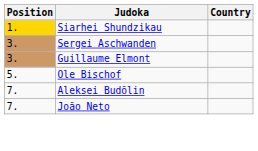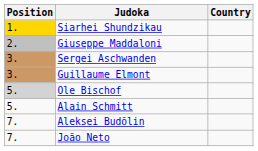 <table class=wikitable>
 <tr>
 <th width=10>Position</th>
 <th width=200>Judoka</th>
 <th width=10>Country</th>
 </tr>
 <tr>
 <td bgcolor=gold>1.</td>
 <td><a href='#'>Siarhei Shundzikau</a></td>
+<td></td>
+</tr>
+<tr>
+<td bgcolor="silver">2.</td>
+<td><a href='#'>Giuseppe Maddaloni</a></td>
 <td></td>
 </tr>
 <tr>
 <td bgcolor="CC9966">3.</td>
 <td><a href='#'>Sergei Aschwanden</a></td>
 <td></td>
 </tr>
 <tr>
 <td bgcolor="CC9966">3.</td>
 <td><a href='#'>Guillaume Elmont</a></td>
 <td></td>
 </tr>
 <tr>
+<td style="background: lightgrey;">5.</td>
+<td><a href='#'>Ole Bischof</a></td>
+<td></td>
+</tr>
+<tr>
 <td>5.</td>
-<td><a href='#'>Ole Bischof</a></td>
+<td><a href='#'>Alain Schmitt</a></td>
 <td></td>
 </tr>
 <tr>
 <td>7.</td>
 <td><a href='#'>Aleksei Budõlin</a></td>
 <td></td>
 </tr>
 <tr>
 <td>7.</td>
 <td><a href='#'>João Neto</a></td>
 <td></td>
 </tr>
 </table>
